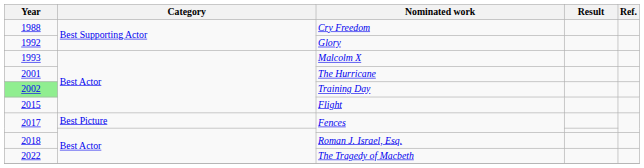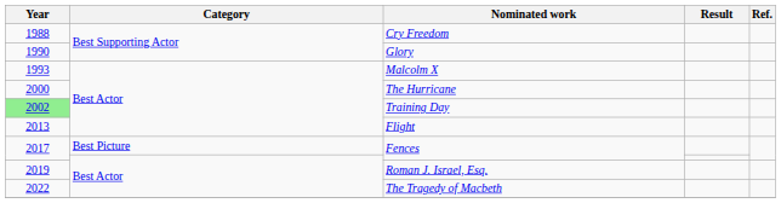 <table class=wikitable>
 <tr>
 <th scope="col" style="width:5em;">Year</th>
 <th scope="col" style="width:26em;">Category</th>
 <th scope="col" style="width:25em;">Nominated work</th>
 <th scope="col" style="width:5em;">Result</th>
 <th>Ref.</th>
 </tr>
 <tr>
 <td style="text-align:center;"><a href='#'>1988</a></td>
 <td rowspan="2"><a href='#'>Best Supporting Actor</a></td>
 <td><em><a href='#'>Cry Freedom</a></em></td>
 <td></td>
 <td style="text-align:center;"></td>
 </tr>
 <tr>
-<td style="text-align:center;"><a href='#'>1992</a></td>
+<td style="text-align:center;"><a href='#'>1990</a></td>
 <td><em><a href='#'>Glory</a></em></td>
 <td></td>
 <td style="text-align:center;"></td>
 </tr>
 <tr>
 <td style="text-align:center;"><a href='#'>1993</a></td>
 <td rowspan="4"><a href='#'>Best Actor</a></td>
 <td><em><a href='#'>Malcolm X</a></em></td>
 <td></td>
 <td style="text-align:center;"></td>
 </tr>
 <tr>
-<td style="text-align:center;"><a href='#'>2001</a></td>
+<td style="text-align:center;"><a href='#'>2000</a></td>
 <td><em><a href='#'>The Hurricane</a></em></td>
 <td></td>
 <td style="text-align:center;"></td>
 </tr>
 <tr>
 <td style="background: lightgreen; text-align:center;"><a href='#'>2002</a></td>
 <td><em><a href='#'>Training Day</a></em></td>
 <td></td>
 <td style="text-align:center;"></td>
 </tr>
 <tr>
-<td style="text-align:center;"><a href='#'>2015</a></td>
+<td style="text-align:center;"><a href='#'>2013</a></td>
 <td><em><a href='#'>Flight</a></em></td>
 <td></td>
 <td style="text-align:center;"></td>
 </tr>
 <tr>
 <td style="text-align:center;", rowspan="2"><a href='#'>2017</a></td>
 <td><a href='#'>Best Picture</a></td>
 <td rowspan="2"><em><a href='#'>Fences</a></em></td>
 <td></td>
 <td style="text-align:center;", rowspan=2></td>
 </tr>
 <tr>
 <td rowspan="3"><a href='#'>Best Actor</a></td>
 <td></td>
 </tr>
 <tr>
-<td style="text-align:center;"><a href='#'>2018</a></td>
+<td style="text-align:center;"><a href='#'>2019</a></td>
 <td><em><a href='#'>Roman J. Israel, Esq.</a></em></td>
 <td></td>
 <td style="text-align:center;"></td>
 </tr>
 <tr>
 <td style="text-align:center;"><a href='#'>2022</a></td>
 <td><em><a href='#'>The Tragedy of Macbeth</a></em></td>
 <td></td>
 <td style="text-align:center;"></td>
 </tr>
 <tr>
 </tr>
 </table>
